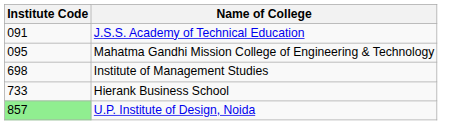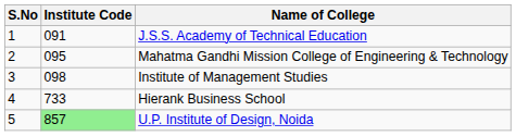 <table class="wikitable sortable">
 <tr>
+<th>S.No</th>
 <th>Institute Code</th>
 <th>Name of College</th>
 </tr>
 <tr>
+<td>1</td>
 <td>091</td>
 <td><a href='#'>J.S.S. Academy of Technical Education</a></td>
 </tr>
 <tr>
+<td>2</td>
 <td>095</td>
 <td>Mahatma Gandhi Mission College of Engineering & Technology</td>
 </tr>
 <tr>
-<td>698</td>
+<td>3</td>
+<td>098</td>
 <td>Institute of Management Studies</td>
 </tr>
 <tr>
+<td>4</td>
 <td>733</td>
 <td>Hierank Business School</td>
 </tr>
 <tr>
+<td>5</td>
 <td style="background: lightgreen;">857</td>
 <td><a href='#'>U.P. Institute of Design, Noida</a></td>
 </tr>
 </table>
